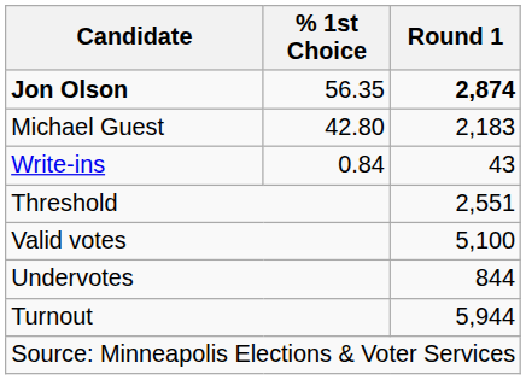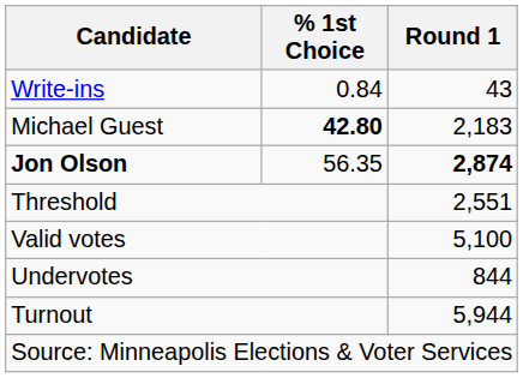 <table class="wikitable">
 <tr>
 <th style="width:165px">Candidate</th>
 <th>% 1st<br>Choice</th>
 <th style="width:80px">Round 1</th>
 </tr>
 <tr>
+<td><a href='#'>Write-ins</a></td>
+<td align="right">0.84</td>
+<td align="right">43</td>
+</tr>
+<tr>
+<td>Michael Guest</td>
+<td align="right"><strong>42.80</strong></td>
+<td align="right">2,183</td>
+</tr>
+<tr>
 <td><strong>Jon Olson</strong></td>
 <td align="right">56.35</td>
 <td align="right"><strong>2,874</strong></td>
-</tr>
-<tr>
-<td>Michael Guest</td>
-<td align="right">42.80</td>
-<td align="right">2,183</td>
-</tr>
-<tr>
-<td><a href='#'>Write-ins</a></td>
-<td align="right">0.84</td>
-<td align="right">43</td>
 </tr>
 <tr>
 <td colspan="2">Threshold</td>
 <td align="right">2,551</td>
 </tr>
 <tr>
 <td colspan="2">Valid votes</td>
 <td align="right">5,100</td>
 </tr>
 <tr>
 <td colspan="2">Undervotes</td>
 <td align="right">844</td>
 </tr>
 <tr>
 <td colspan="2">Turnout</td>
 <td align="right">5,944</td>
 </tr>
 <tr>
 <td colspan="3">Source: Minneapolis Elections & Voter Services</td>
 </tr>
 </table>
